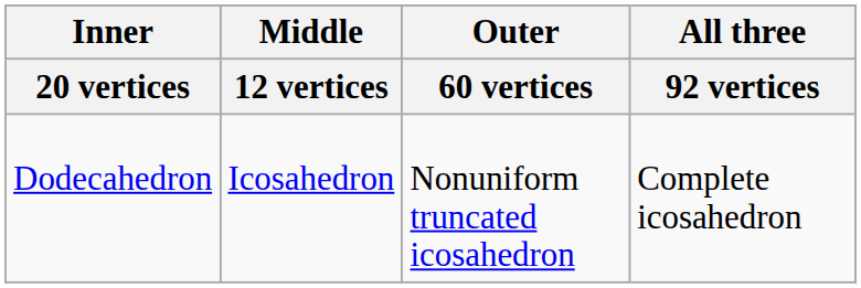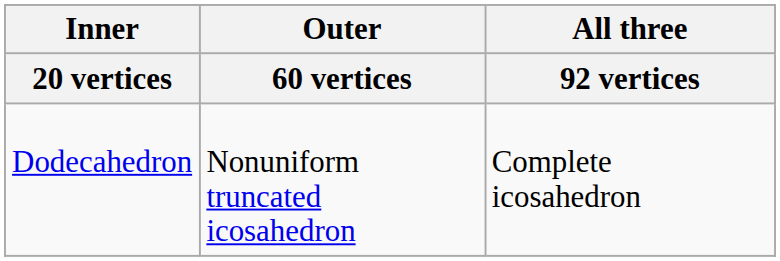 <table class=wikitable width=400>
 <tr>
 <th>Inner</th>
-<th>Middle</th>
 <th>Outer</th>
 <th>All three</th>
 </tr>
 <tr>
 <th>20 vertices</th>
-<th>12 vertices</th>
 <th>60 vertices</th>
 <th>92 vertices</th>
 </tr>
 <tr valign=top>
 <td><br><a href='#'>Dodecahedron</a></td>
-<td><br><a href='#'>Icosahedron</a></td>
 <td><br>Nonuniform<br><a href='#'>truncated icosahedron</a></td>
 <td><br>Complete icosahedron</td>
 </tr>
 </table>
